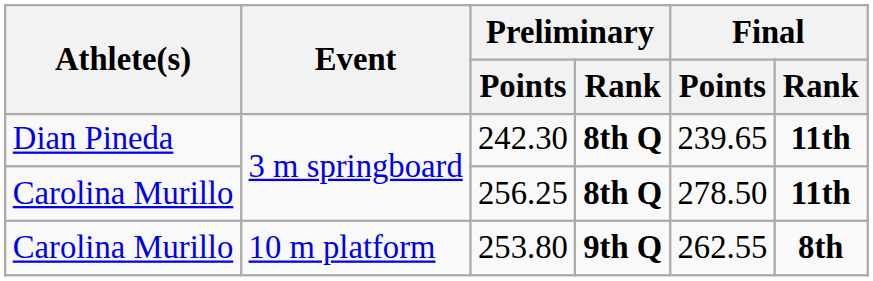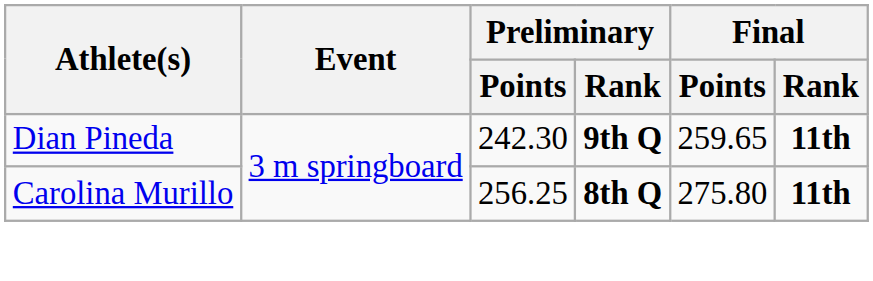 <table class=wikitable style="font-size:90%">
 <tr>
 <th rowspan="2">Athlete(s)</th>
 <th rowspan="2">Event</th>
 <th colspan="2">Preliminary</th>
 <th colspan="2">Final</th>
 </tr>
 <tr>
 <th>Points</th>
 <th>Rank</th>
 <th>Points</th>
 <th>Rank</th>
 </tr>
 <tr>
 <td><a href='#'>Dian Pineda</a></td>
 <td rowspan=2><a href='#'>3 m springboard</a></td>
 <td align=center>242.30</td>
-<td align=center><strong>8th Q</strong></td>
-<td align=center>239.65</td>
+<td align=center><strong>9th Q</strong></td>
+<td align=center>259.65</td>
 <td align=center><strong>11th</strong></td>
 </tr>
 <tr>
 <td><a href='#'>Carolina Murillo</a></td>
 <td align=center>256.25</td>
 <td align=center><strong>8th Q</strong></td>
-<td align=center>278.50</td>
+<td align=center>275.80</td>
 <td align=center><strong>11th</strong></td>
 </tr>
-<tr>
-<td><a href='#'>Carolina Murillo</a></td>
-<td><a href='#'>10 m platform</a></td>
-<td align=center>253.80</td>
-<td align=center><strong>9th Q</strong></td>
-<td align=center>262.55</td>
-<td align=center><strong>8th</strong></td>
-</tr>
 </table>
